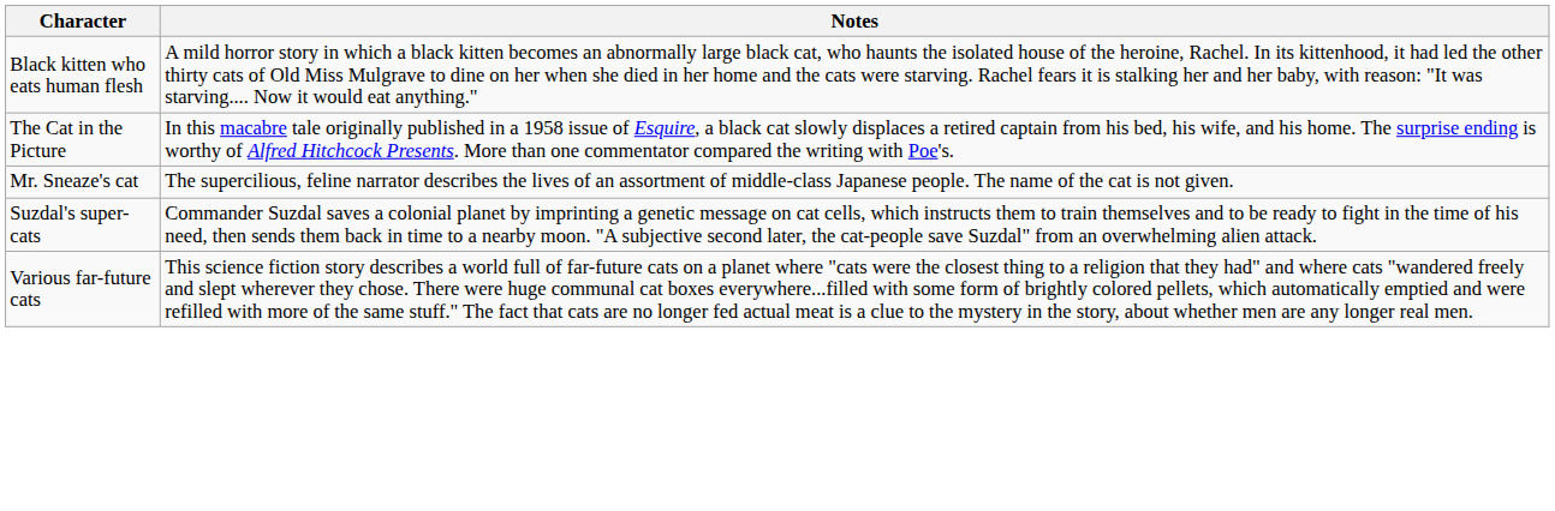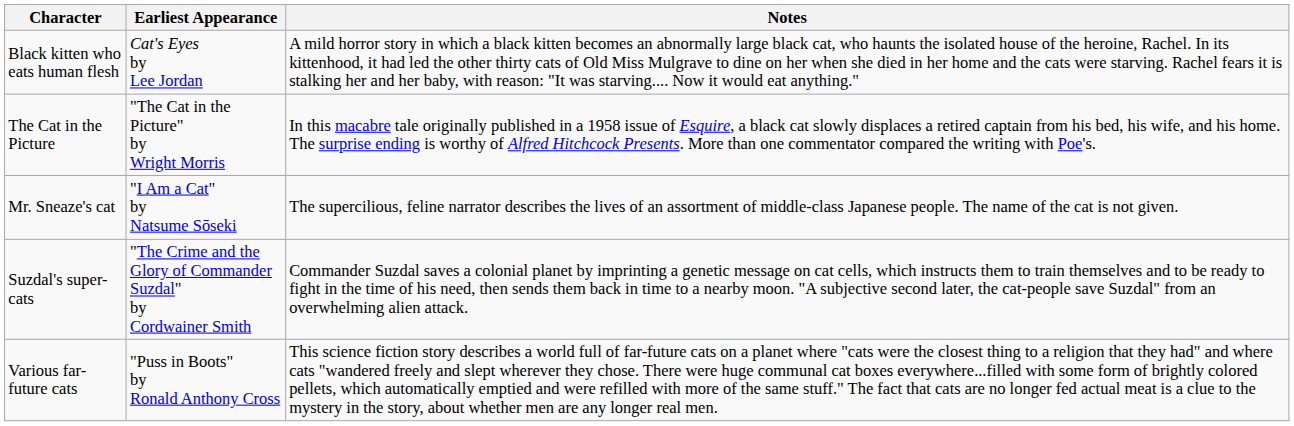 <table class="wikitable sortable">
 <tr>
 <th>Character</th>
+<th>Earliest Appearance</th>
 <th>Notes</th>
 </tr>
 <tr>
 <td>Black kitten who eats human flesh</td>
+<td><em>Cat's Eyes</em><br>by<br><a href='#'>Lee Jordan</a></td>
 <td>A mild horror story in which a black kitten becomes an abnormally large black cat, who haunts the isolated house of the heroine, Rachel. In its kittenhood, it had led the other thirty cats of Old Miss Mulgrave to dine on her when she died in her home and the cats were starving. Rachel fears it is stalking her and her baby, with reason: "It was starving.... Now it would eat anything."</td>
 </tr>
 <tr>
 <td>The Cat in the Picture</td>
+<td>"The Cat in the Picture"<br>by<br><a href='#'>Wright Morris</a></td>
 <td>In this <a href='#'>macabre</a> tale originally published in a 1958 issue of <em><a href='#'>Esquire</a></em>, a black cat slowly displaces a retired captain from his bed, his wife, and his home. The <a href='#'>surprise ending</a> is worthy of <em><a href='#'>Alfred Hitchcock Presents</a></em>. More than one commentator compared the writing with <a href='#'>Poe</a>'s.</td>
 </tr>
 <tr>
 <td>Mr. Sneaze's cat</td>
+<td>"<a href='#'>I Am a Cat</a>"<br>by<br><a href='#'>Natsume Sōseki</a></td>
 <td>The supercilious, feline narrator describes the lives of an assortment of middle-class Japanese people. The name of the cat is not given.</td>
 </tr>
 <tr>
 <td>Suzdal's super-cats</td>
+<td>"<a href='#'>The Crime and the Glory of Commander Suzdal</a>"<br>by<br><a href='#'>Cordwainer Smith</a></td>
 <td>Commander Suzdal saves a colonial planet by imprinting a genetic message on cat cells, which instructs them to train themselves and to be ready to fight in the time of his need, then sends them back in time to a nearby moon. "A subjective second later, the cat-people save Suzdal" from an overwhelming alien attack.</td>
 </tr>
 <tr>
 <td>Various far-future cats</td>
+<td>"Puss in Boots"<br>by<br><a href='#'>Ronald Anthony Cross</a></td>
 <td>This science fiction story describes a world full of far-future cats on a planet where "cats were the closest thing to a religion that they had" and where cats "wandered freely and slept wherever they chose. There were huge communal cat boxes everywhere...filled with some form of brightly colored pellets, which automatically emptied and were refilled with more of the same stuff." The fact that cats are no longer fed actual meat is a clue to the mystery in the story, about whether men are any longer real men.</td>
 </tr>
 </table>
